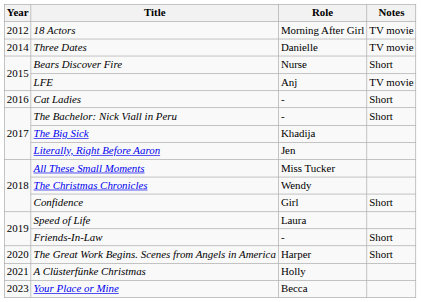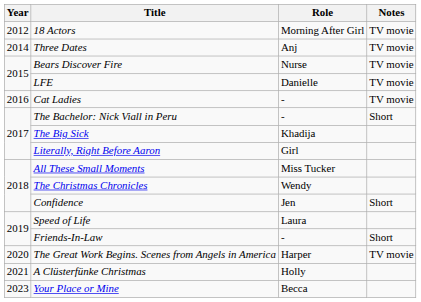 <table class="wikitable sortable">
 <tr>
 <th>Year</th>
 <th>Title</th>
 <th>Role</th>
 <th>Notes</th>
 </tr>
 <tr>
 <td>2012</td>
 <td><em>18 Actors</em></td>
 <td>Morning After Girl</td>
 <td>TV movie</td>
 </tr>
 <tr>
 <td>2014</td>
 <td><em>Three Dates</em></td>
-<td>Danielle</td>
+<td>Anj</td>
 <td>TV movie</td>
 </tr>
 <tr>
 <td rowspan="2">2015</td>
 <td><em>Bears Discover Fire</em></td>
 <td>Nurse</td>
-<td>Short</td>
+<td>TV movie</td>
 </tr>
 <tr>
 <td><em>LFE</em></td>
-<td>Anj</td>
+<td>Danielle</td>
 <td>TV movie</td>
 </tr>
 <tr>
 <td>2016</td>
 <td><em>Cat Ladies</em></td>
 <td>-</td>
-<td>Short</td>
+<td>TV movie</td>
 </tr>
 <tr>
 <td rowspan="3">2017</td>
 <td><em>The Bachelor: Nick Viall in Peru</em></td>
 <td>-</td>
 <td>Short</td>
 </tr>
 <tr>
 <td><em><a href='#'>The Big Sick</a></em></td>
 <td>Khadija</td>
 <td></td>
 </tr>
 <tr>
 <td><em><a href='#'>Literally, Right Before Aaron</a></em></td>
-<td>Jen</td>
+<td>Girl</td>
 <td></td>
 </tr>
 <tr>
 <td rowspan="3">2018</td>
 <td><em><a href='#'>All These Small Moments</a></em></td>
 <td>Miss Tucker</td>
 <td></td>
 </tr>
 <tr>
 <td><em><a href='#'>The Christmas Chronicles</a></em></td>
 <td>Wendy</td>
 <td></td>
 </tr>
 <tr>
 <td><em>Confidence</em></td>
-<td>Girl</td>
+<td>Jen</td>
 <td>Short</td>
 </tr>
 <tr>
 <td rowspan="2">2019</td>
 <td><em>Speed of Life</em></td>
 <td>Laura</td>
 <td></td>
 </tr>
 <tr>
 <td><em>Friends-In-Law</em></td>
 <td>-</td>
 <td>Short</td>
 </tr>
 <tr>
 <td>2020</td>
 <td><em>The Great Work Begins. Scenes from Angels in America</em></td>
 <td>Harper</td>
-<td>Short</td>
+<td>TV movie</td>
 </tr>
 <tr>
 <td>2021</td>
 <td><em>A Clüsterfünke Christmas</em></td>
 <td>Holly</td>
 <td></td>
 </tr>
 <tr>
 <td>2023</td>
 <td><em><a href='#'>Your Place or Mine</a></em></td>
 <td>Becca</td>
 <td></td>
 </tr>
 </table>
